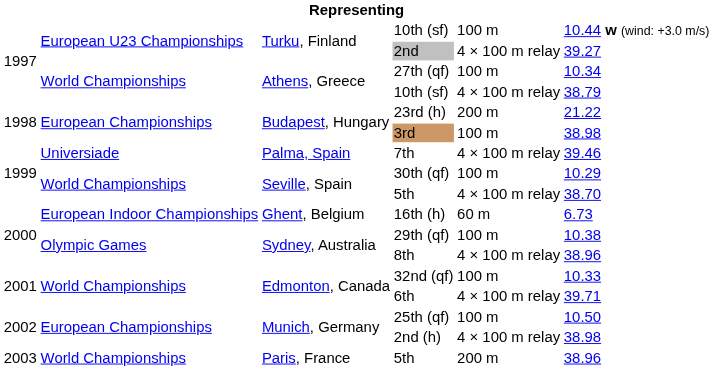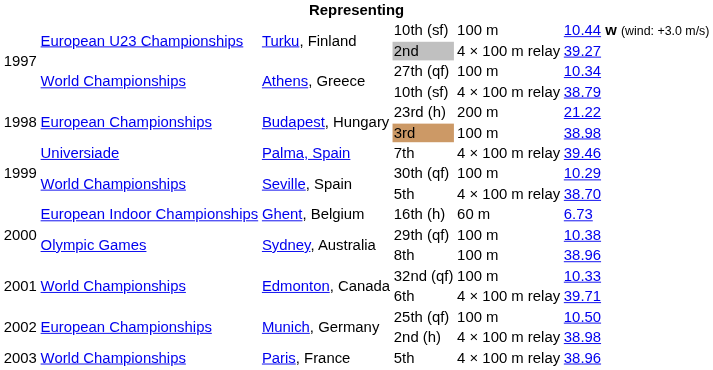 <table>
 <tr>
 <th colspan="6">Representing </th>
 </tr>
 <tr>
 <td rowspan=4>1997</td>
 <td rowspan=2><a href='#'>European U23 Championships</a></td>
 <td rowspan=2><a href='#'>Turku</a>, Finland</td>
 <td>10th (sf)</td>
 <td>100 m</td>
 <td><a href='#'>10.44</a> <strong>w</strong> <small>(wind: +3.0 m/s)</small></td>
 </tr>
 <tr>
 <td bgcolor="silver">2nd</td>
 <td>4 × 100 m relay</td>
 <td><a href='#'>39.27</a></td>
 </tr>
 <tr>
 <td rowspan=2><a href='#'>World Championships</a></td>
 <td rowspan=2><a href='#'>Athens</a>, Greece</td>
 <td>27th (qf)</td>
 <td>100 m</td>
 <td><a href='#'>10.34</a></td>
 </tr>
 <tr>
 <td>10th (sf)</td>
 <td>4 × 100 m relay</td>
 <td><a href='#'>38.79</a></td>
 </tr>
 <tr>
 <td rowspan=2>1998</td>
 <td rowspan=2><a href='#'>European Championships</a></td>
 <td rowspan=2><a href='#'>Budapest</a>, Hungary</td>
 <td>23rd (h)</td>
 <td>200 m</td>
 <td><a href='#'>21.22</a></td>
 </tr>
 <tr>
 <td bgcolor=cc9966>3rd</td>
 <td>100 m</td>
 <td><a href='#'>38.98</a></td>
 </tr>
 <tr>
 <td rowspan=3>1999</td>
 <td><a href='#'>Universiade</a></td>
 <td><a href='#'>Palma, Spain</a></td>
 <td>7th</td>
 <td>4 × 100 m relay</td>
 <td><a href='#'>39.46</a></td>
 </tr>
 <tr>
 <td rowspan=2><a href='#'>World Championships</a></td>
 <td rowspan=2><a href='#'>Seville</a>, Spain</td>
 <td>30th (qf)</td>
 <td>100 m</td>
 <td><a href='#'>10.29</a></td>
 </tr>
 <tr>
 <td>5th</td>
 <td>4 × 100 m relay</td>
 <td><a href='#'>38.70</a></td>
 </tr>
 <tr>
 <td rowspan=3>2000</td>
 <td><a href='#'>European Indoor Championships</a></td>
 <td><a href='#'>Ghent</a>, Belgium</td>
 <td>16th (h)</td>
 <td>60 m</td>
 <td><a href='#'>6.73</a></td>
 </tr>
 <tr>
 <td rowspan=2><a href='#'>Olympic Games</a></td>
 <td rowspan=2><a href='#'>Sydney</a>, Australia</td>
 <td>29th (qf)</td>
 <td>100 m</td>
 <td><a href='#'>10.38</a></td>
 </tr>
 <tr>
 <td>8th</td>
-<td>4 × 100 m relay</td>
+<td>100 m</td>
 <td><a href='#'>38.96</a></td>
 </tr>
 <tr>
 <td rowspan=2>2001</td>
 <td rowspan=2><a href='#'>World Championships</a></td>
 <td rowspan=2><a href='#'>Edmonton</a>, Canada</td>
 <td>32nd (qf)</td>
 <td>100 m</td>
 <td><a href='#'>10.33</a></td>
 </tr>
 <tr>
 <td>6th</td>
 <td>4 × 100 m relay</td>
 <td><a href='#'>39.71</a></td>
 </tr>
 <tr>
 <td rowspan=2>2002</td>
 <td rowspan=2><a href='#'>European Championships</a></td>
 <td rowspan=2><a href='#'>Munich</a>, Germany</td>
 <td>25th (qf)</td>
 <td>100 m</td>
 <td><a href='#'>10.50</a></td>
 </tr>
 <tr>
 <td>2nd (h)</td>
 <td>4 × 100 m relay</td>
 <td><a href='#'>38.98</a></td>
 </tr>
 <tr>
 <td>2003</td>
 <td><a href='#'>World Championships</a></td>
 <td><a href='#'>Paris</a>, France</td>
 <td>5th</td>
-<td>200 m</td>
+<td>4 × 100 m relay</td>
 <td><a href='#'>38.96</a></td>
 </tr>
 </table>
